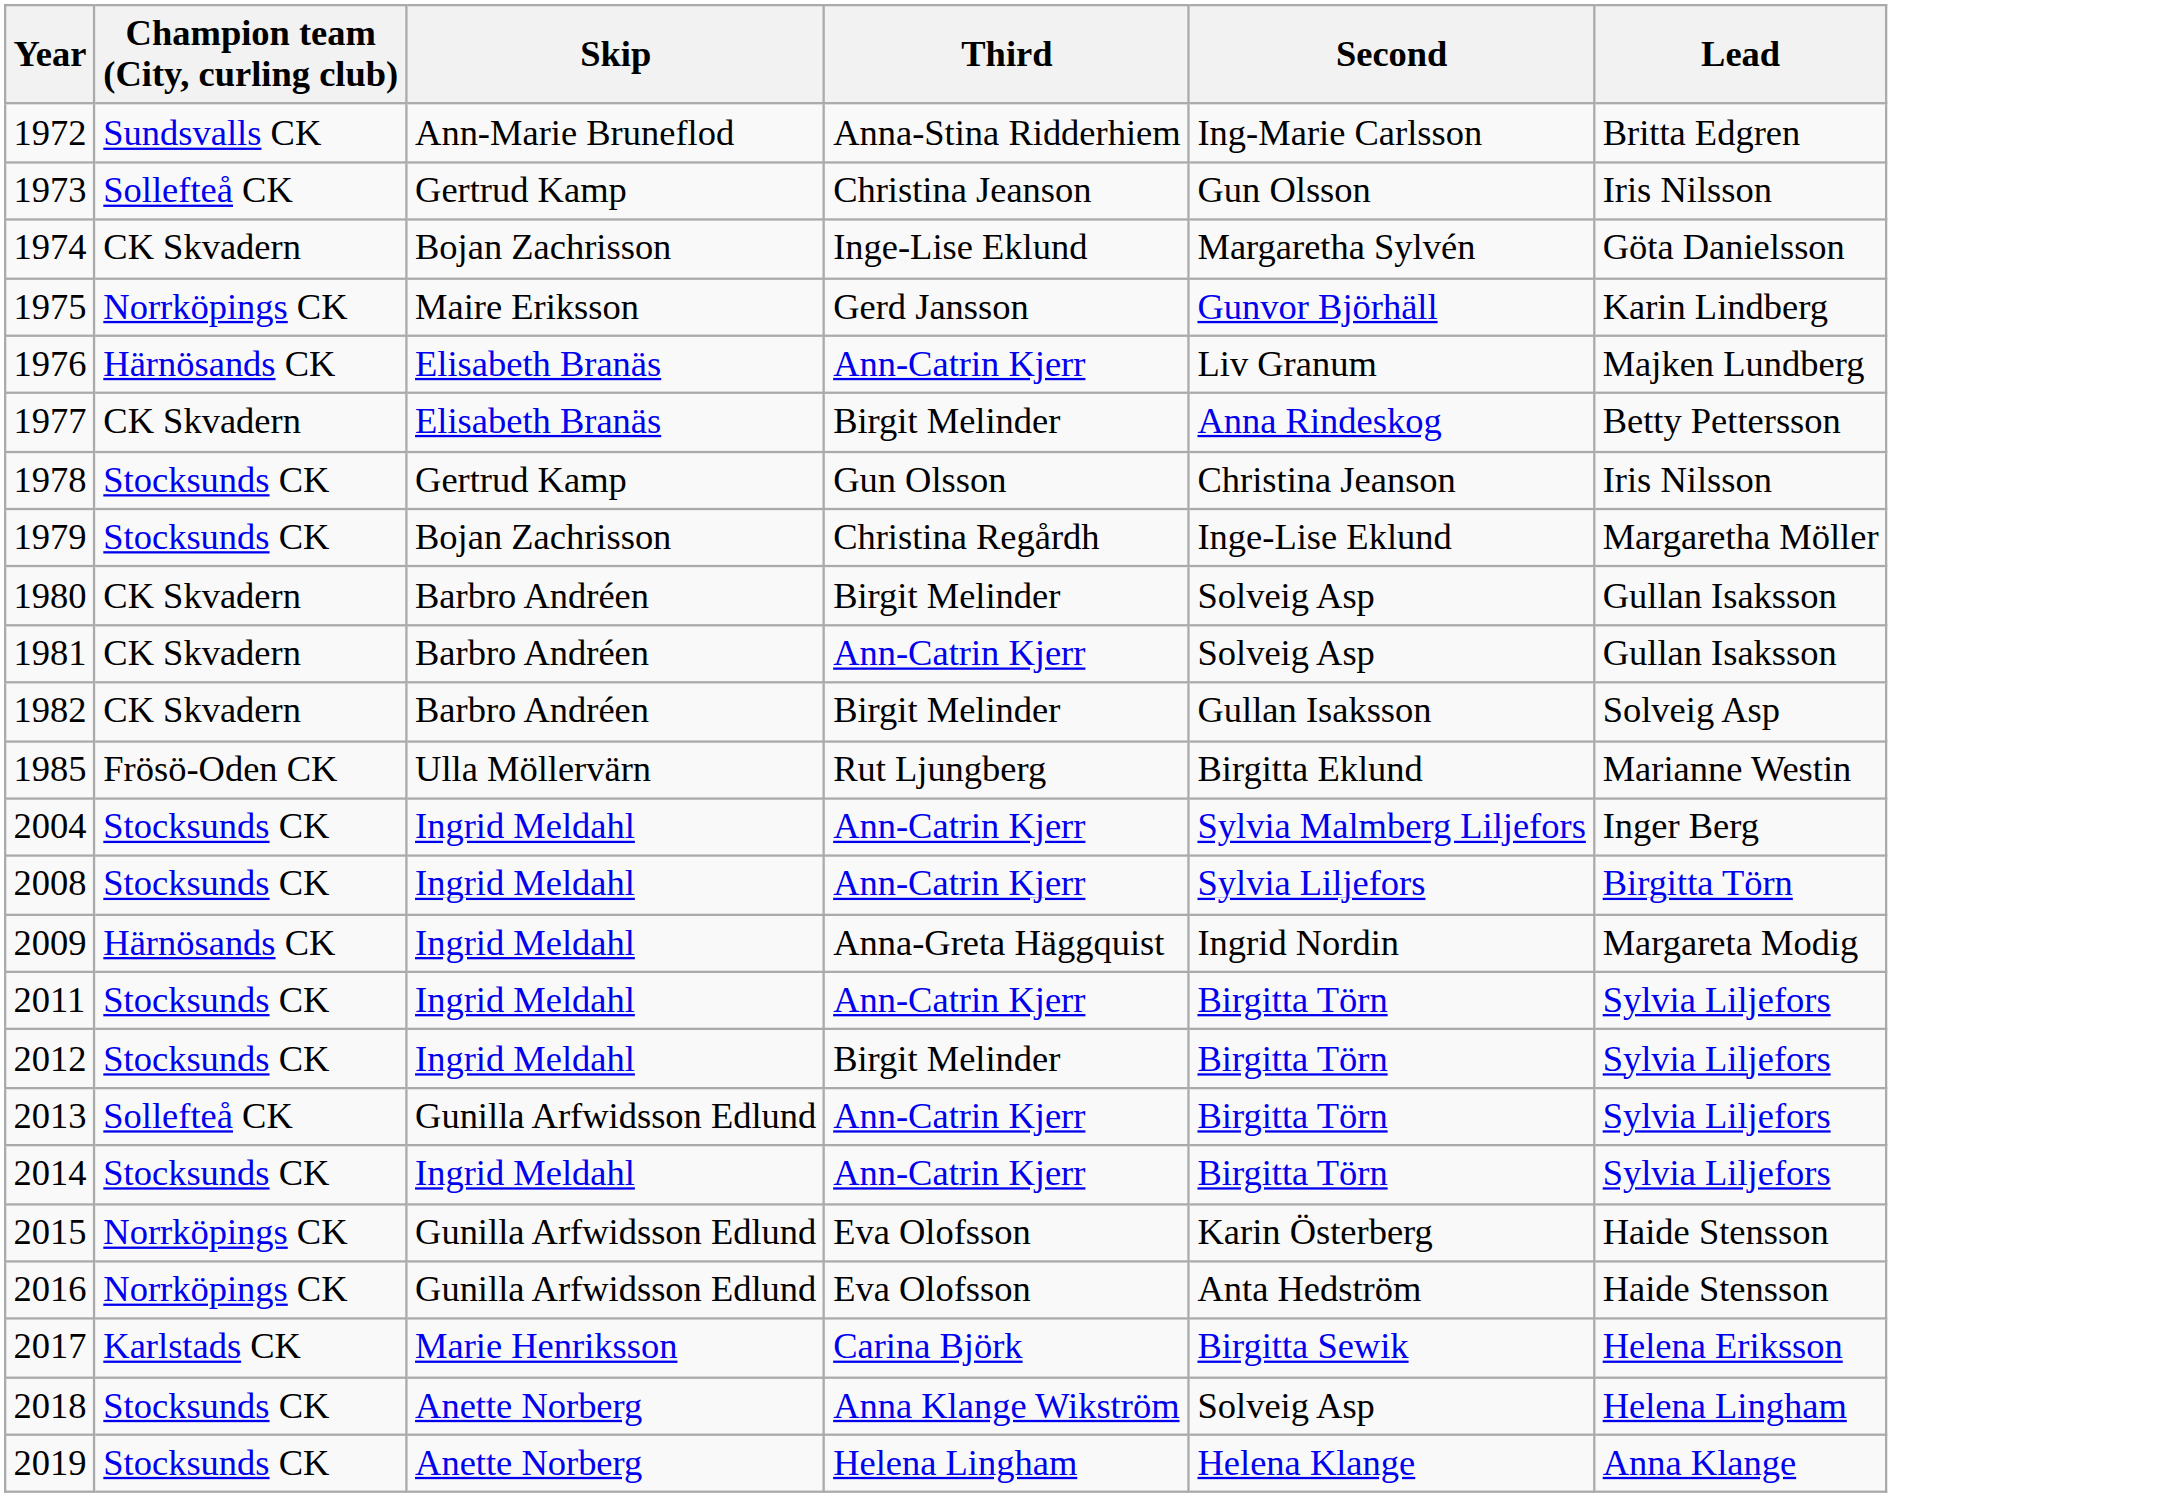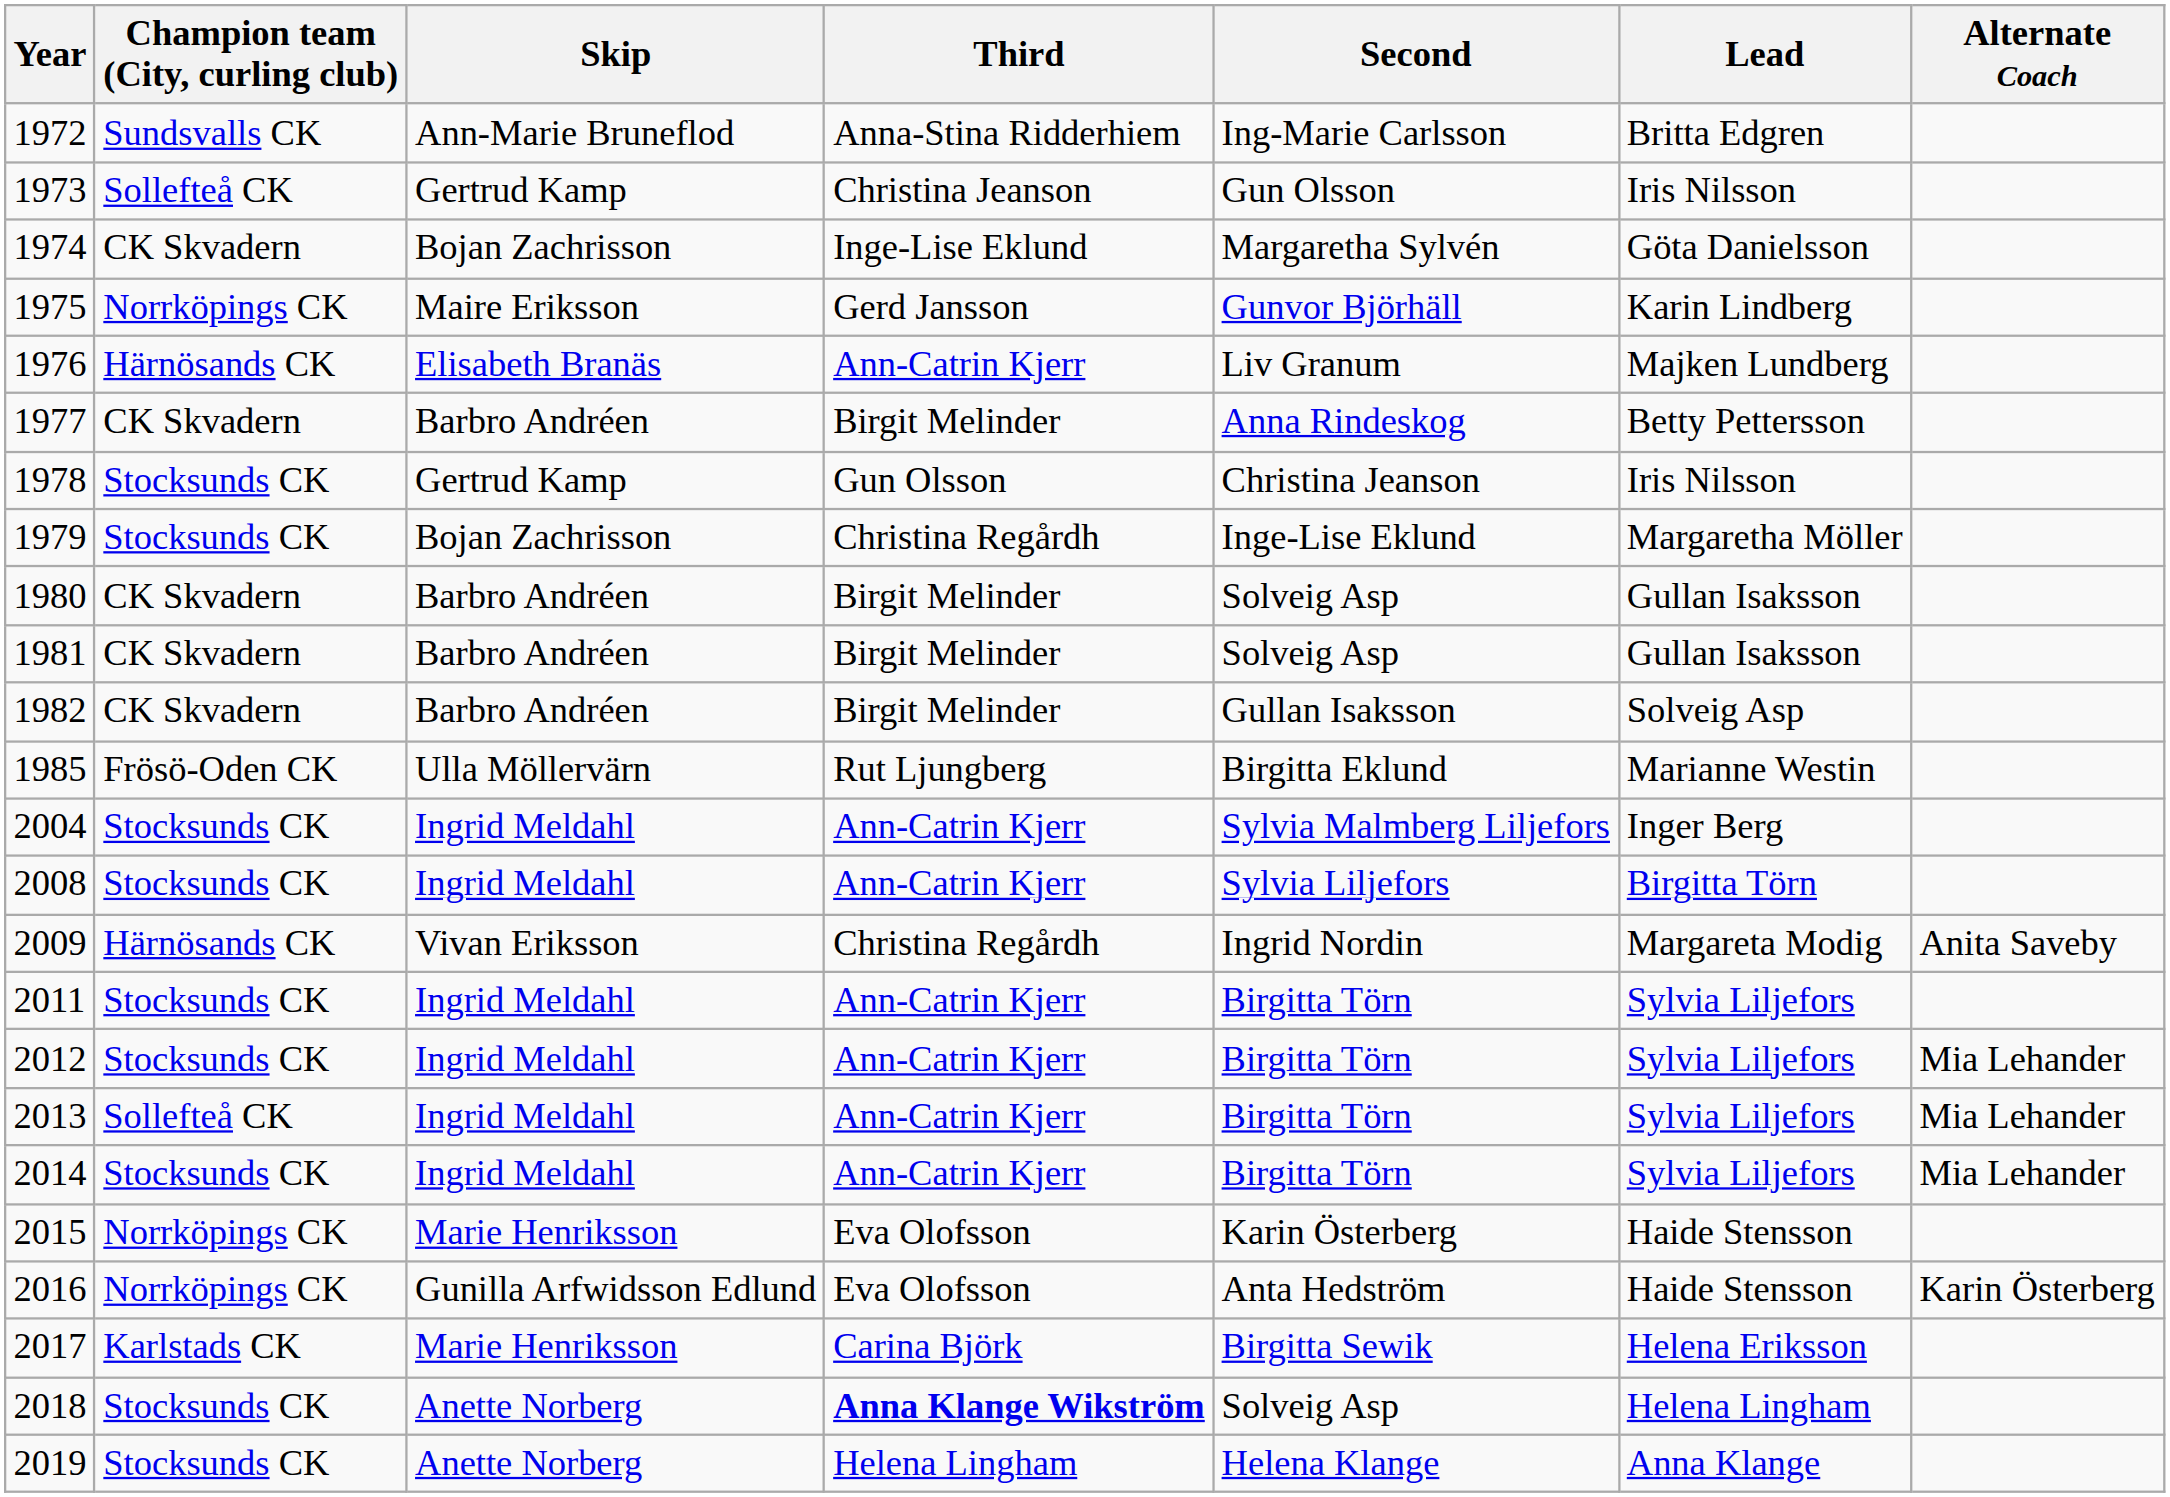 <table class="wikitable">
 <tr>
 <th>Year</th>
 <th>Champion team<br>(City, curling club)</th>
 <th>Skip</th>
 <th>Third</th>
 <th>Second</th>
 <th>Lead</th>
+<th>Alternate<br><em><small>Coach</small></em></th>
 </tr>
 <tr>
 <td>1972</td>
 <td><a href='#'>Sundsvalls</a> CK</td>
 <td>Ann-Marie Bruneflod</td>
 <td>Anna-Stina Ridderhiem</td>
 <td>Ing-Marie Carlsson</td>
 <td>Britta Edgren</td>
+<td></td>
 </tr>
 <tr>
 <td>1973</td>
 <td><a href='#'>Sollefteå</a> CK</td>
 <td>Gertrud Kamp</td>
 <td>Christina Jeanson</td>
 <td>Gun Olsson</td>
 <td>Iris Nilsson</td>
+<td></td>
 </tr>
 <tr>
 <td>1974</td>
 <td>CK Skvadern</td>
 <td>Bojan Zachrisson</td>
 <td>Inge-Lise Eklund</td>
 <td>Margaretha Sylvén</td>
 <td>Göta Danielsson</td>
+<td></td>
 </tr>
 <tr>
 <td>1975</td>
 <td><a href='#'>Norrköpings</a> CK</td>
 <td>Maire Eriksson</td>
 <td>Gerd Jansson</td>
 <td><a href='#'>Gunvor Björhäll</a></td>
 <td>Karin Lindberg</td>
+<td></td>
 </tr>
 <tr>
 <td>1976</td>
 <td><a href='#'>Härnösands</a> CK</td>
 <td><a href='#'>Elisabeth Branäs</a></td>
 <td><a href='#'>Ann-Catrin Kjerr</a></td>
 <td>Liv Granum</td>
 <td>Majken Lundberg</td>
+<td></td>
 </tr>
 <tr>
 <td>1977</td>
 <td>CK Skvadern</td>
-<td><a href='#'>Elisabeth Branäs</a></td>
+<td>Barbro Andréen</td>
 <td>Birgit Melinder</td>
 <td><a href='#'>Anna Rindeskog</a></td>
 <td>Betty Pettersson</td>
+<td></td>
 </tr>
 <tr>
 <td>1978</td>
 <td><a href='#'>Stocksunds</a> CK</td>
 <td>Gertrud Kamp</td>
 <td>Gun Olsson</td>
 <td>Christina Jeanson</td>
 <td>Iris Nilsson</td>
+<td></td>
 </tr>
 <tr>
 <td>1979</td>
 <td><a href='#'>Stocksunds</a> CK</td>
 <td>Bojan Zachrisson</td>
 <td>Christina Regårdh</td>
 <td>Inge-Lise Eklund</td>
 <td>Margaretha Möller</td>
+<td></td>
 </tr>
 <tr>
 <td>1980</td>
 <td>CK Skvadern</td>
 <td>Barbro Andréen</td>
 <td>Birgit Melinder</td>
 <td>Solveig Asp</td>
 <td>Gullan Isaksson</td>
+<td></td>
 </tr>
 <tr>
 <td>1981</td>
 <td>CK Skvadern</td>
 <td>Barbro Andréen</td>
-<td><a href='#'>Ann-Catrin Kjerr</a></td>
+<td>Birgit Melinder</td>
 <td>Solveig Asp</td>
 <td>Gullan Isaksson</td>
+<td></td>
 </tr>
 <tr>
 <td>1982</td>
 <td>CK Skvadern</td>
 <td>Barbro Andréen</td>
 <td>Birgit Melinder</td>
 <td>Gullan Isaksson</td>
 <td>Solveig Asp</td>
+<td></td>
 </tr>
 <tr>
 <td>1985</td>
 <td>Frösö-Oden CK</td>
 <td>Ulla Möllervärn</td>
 <td>Rut Ljungberg</td>
 <td>Birgitta Eklund</td>
 <td>Marianne Westin</td>
+<td></td>
 </tr>
 <tr>
 <td>2004</td>
 <td><a href='#'>Stocksunds</a> CK</td>
 <td><a href='#'>Ingrid Meldahl</a></td>
 <td><a href='#'>Ann-Catrin Kjerr</a></td>
 <td><a href='#'>Sylvia Malmberg Liljefors</a></td>
 <td>Inger Berg</td>
+<td></td>
 </tr>
 <tr>
 <td>2008</td>
 <td><a href='#'>Stocksunds</a> CK</td>
 <td><a href='#'>Ingrid Meldahl</a></td>
 <td><a href='#'>Ann-Catrin Kjerr</a></td>
 <td><a href='#'>Sylvia Liljefors</a></td>
 <td><a href='#'>Birgitta Törn</a></td>
+<td></td>
 </tr>
 <tr>
 <td>2009</td>
 <td><a href='#'>Härnösands</a> CK</td>
-<td><a href='#'>Ingrid Meldahl</a></td>
-<td>Anna-Greta Häggquist</td>
+<td>Vivan Eriksson</td>
+<td>Christina Regårdh</td>
 <td>Ingrid Nordin</td>
 <td>Margareta Modig</td>
+<td>Anita Saveby</td>
 </tr>
 <tr>
 <td>2011</td>
 <td><a href='#'>Stocksunds</a> CK</td>
 <td><a href='#'>Ingrid Meldahl</a></td>
 <td><a href='#'>Ann-Catrin Kjerr</a></td>
 <td><a href='#'>Birgitta Törn</a></td>
 <td><a href='#'>Sylvia Liljefors</a></td>
+<td></td>
 </tr>
 <tr>
 <td>2012</td>
 <td><a href='#'>Stocksunds</a> CK</td>
 <td><a href='#'>Ingrid Meldahl</a></td>
-<td>Birgit Melinder</td>
+<td><a href='#'>Ann-Catrin Kjerr</a></td>
 <td><a href='#'>Birgitta Törn</a></td>
 <td><a href='#'>Sylvia Liljefors</a></td>
+<td>Mia Lehander</td>
 </tr>
 <tr>
 <td>2013</td>
 <td><a href='#'>Sollefteå</a> CK</td>
-<td>Gunilla Arfwidsson Edlund</td>
+<td><a href='#'>Ingrid Meldahl</a></td>
 <td><a href='#'>Ann-Catrin Kjerr</a></td>
 <td><a href='#'>Birgitta Törn</a></td>
 <td><a href='#'>Sylvia Liljefors</a></td>
+<td>Mia Lehander</td>
 </tr>
 <tr>
 <td>2014</td>
 <td><a href='#'>Stocksunds</a> CK</td>
 <td><a href='#'>Ingrid Meldahl</a></td>
 <td><a href='#'>Ann-Catrin Kjerr</a></td>
 <td><a href='#'>Birgitta Törn</a></td>
 <td><a href='#'>Sylvia Liljefors</a></td>
+<td>Mia Lehander</td>
 </tr>
 <tr>
 <td>2015</td>
 <td><a href='#'>Norrköpings</a> CK</td>
-<td>Gunilla Arfwidsson Edlund</td>
+<td><a href='#'>Marie Henriksson</a></td>
 <td>Eva Olofsson</td>
 <td>Karin Österberg</td>
 <td>Haide Stensson</td>
+<td></td>
 </tr>
 <tr>
 <td>2016</td>
 <td><a href='#'>Norrköpings</a> CK</td>
 <td>Gunilla Arfwidsson Edlund</td>
 <td>Eva Olofsson</td>
 <td>Anta Hedström</td>
 <td>Haide Stensson</td>
+<td>Karin Österberg</td>
 </tr>
 <tr>
 <td>2017</td>
 <td><a href='#'>Karlstads</a> CK</td>
 <td><a href='#'>Marie Henriksson</a></td>
 <td><a href='#'>Carina Björk</a></td>
 <td><a href='#'>Birgitta Sewik</a></td>
 <td><a href='#'>Helena Eriksson</a></td>
+<td></td>
 </tr>
 <tr>
 <td>2018</td>
 <td><a href='#'>Stocksunds</a> CK</td>
 <td><a href='#'>Anette Norberg</a></td>
-<td><a href='#'>Anna Klange Wikström</a></td>
+<td><strong><a href='#'>Anna Klange Wikström</a></strong></td>
 <td>Solveig Asp</td>
 <td><a href='#'>Helena Lingham</a></td>
+<td></td>
 </tr>
 <tr>
 <td>2019</td>
 <td><a href='#'>Stocksunds</a> CK</td>
 <td><a href='#'>Anette Norberg</a></td>
 <td><a href='#'>Helena Lingham</a></td>
 <td><a href='#'>Helena Klange</a></td>
 <td><a href='#'>Anna Klange</a></td>
+<td></td>
 </tr>
 </table>
